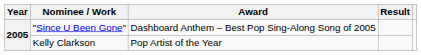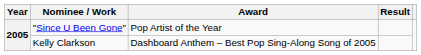 <table class="wikitable plainrowheaders">
 <tr>
 <th>Year</th>
 <th>Nominee / Work</th>
 <th>Award</th>
 <th>Result</th>
 <th></th>
 </tr>
 <tr>
 <th scope="row" rowspan="2">2005</th>
 <td>"<a href='#'>Since U Been Gone</a>"</td>
-<td>Dashboard Anthem – Best Pop Sing-Along Song of 2005</td>
+<td>Pop Artist of the Year</td>
 <td></td>
 <td align="center" rowspan="2"></td>
 </tr>
 <tr>
 <td>Kelly Clarkson</td>
-<td>Pop Artist of the Year</td>
+<td>Dashboard Anthem – Best Pop Sing-Along Song of 2005</td>
 <td></td>
 </tr>
 </table>
